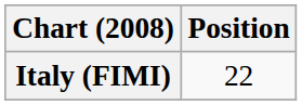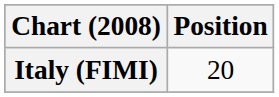 <table class="wikitable sortable plainrowheaders" style="text-align:center;">
 <tr>
 <th>Chart (2008)</th>
 <th>Position</th>
 </tr>
 <tr>
 <th scope="row">Italy (FIMI)</th>
-<td>22</td>
+<td>20</td>
 </tr>
 </table>
